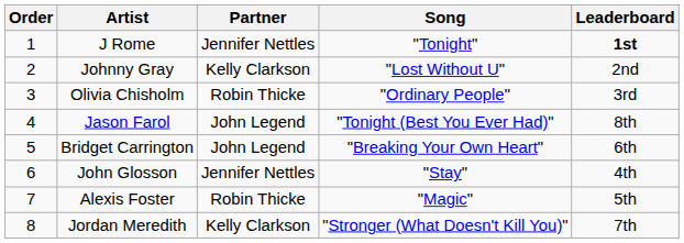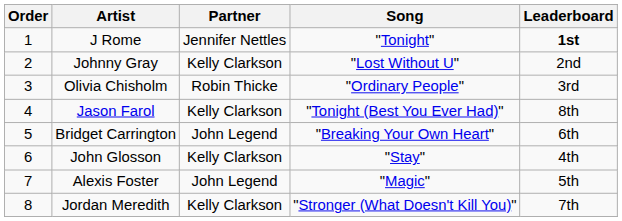 <table class="wikitable sortable" style="text-align:center">
 <tr>
 <th>Order</th>
 <th>Artist</th>
 <th>Partner</th>
 <th>Song</th>
 <th>Leaderboard</th>
 </tr>
 <tr>
 <td>1</td>
 <td>J Rome</td>
 <td>Jennifer Nettles</td>
 <td>"<a href='#'>Tonight</a>"</td>
 <td><strong>1st</strong></td>
 </tr>
 <tr>
 <td>2</td>
 <td>Johnny Gray</td>
 <td>Kelly Clarkson</td>
 <td>"<a href='#'>Lost Without U</a>"</td>
 <td>2nd</td>
 </tr>
 <tr>
 <td>3</td>
 <td>Olivia Chisholm</td>
 <td>Robin Thicke</td>
 <td>"<a href='#'>Ordinary People</a>"</td>
 <td>3rd</td>
 </tr>
 <tr>
 <td>4</td>
 <td><a href='#'>Jason Farol</a></td>
-<td>John Legend</td>
+<td>Kelly Clarkson</td>
 <td>"<a href='#'>Tonight (Best You Ever Had)</a>"</td>
 <td>8th</td>
 </tr>
 <tr>
 <td>5</td>
 <td>Bridget Carrington</td>
 <td>John Legend</td>
 <td>"<a href='#'>Breaking Your Own Heart</a>"</td>
 <td>6th</td>
 </tr>
 <tr>
 <td>6</td>
 <td>John Glosson</td>
-<td>Jennifer Nettles</td>
+<td>Kelly Clarkson</td>
 <td>"<a href='#'>Stay</a>"</td>
 <td>4th</td>
 </tr>
 <tr>
 <td>7</td>
 <td>Alexis Foster</td>
-<td>Robin Thicke</td>
+<td>John Legend</td>
 <td>"<a href='#'>Magic</a>"</td>
 <td>5th</td>
 </tr>
 <tr>
 <td>8</td>
 <td>Jordan Meredith</td>
 <td>Kelly Clarkson</td>
 <td>"<a href='#'>Stronger (What Doesn't Kill You)</a>"</td>
 <td>7th</td>
 </tr>
 </table>
